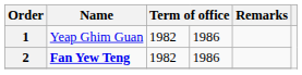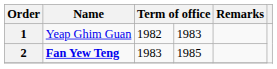 <table class="wikitable">
 <tr>
 <th>Order</th>
 <th>Name</th>
 <th colspan="2">Term of office</th>
 <th>Remarks</th>
 <th></th>
 </tr>
 <tr>
 <th>1</th>
 <td><a href='#'>Yeap Ghim Guan</a></td>
 <td>1982</td>
-<td>1986</td>
+<td>1983</td>
 <td></td>
 </tr>
 <tr>
 <th>2</th>
 <td><strong><a href='#'>Fan Yew Teng</a></strong></td>
-<td>1982</td>
-<td>1986</td>
+<td>1983</td>
+<td>1985</td>
 <td></td>
 </tr>
 <tr>
 </tr>
 </table>
